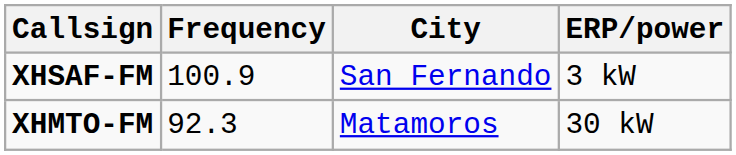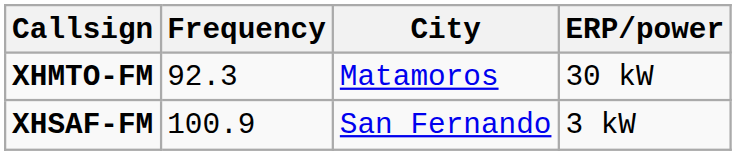 <table class="wikitable sortable">
 <tr>
 <th>Callsign</th>
 <th>Frequency</th>
 <th>City</th>
 <th>ERP/power</th>
 </tr>
 <tr>
+<td><strong>XHMTO-FM</strong></td>
+<td>92.3</td>
+<td><a href='#'>Matamoros</a></td>
+<td>30 kW</td>
+</tr>
+<tr>
 <td><strong>XHSAF-FM</strong></td>
 <td>100.9</td>
 <td><a href='#'>San Fernando</a></td>
 <td>3 kW</td>
 </tr>
-<tr>
-<td><strong>XHMTO-FM</strong></td>
-<td>92.3</td>
-<td><a href='#'>Matamoros</a></td>
-<td>30 kW</td>
-</tr>
 </table>
